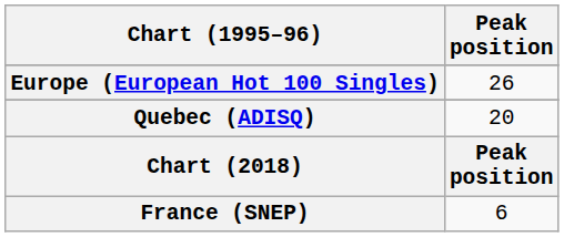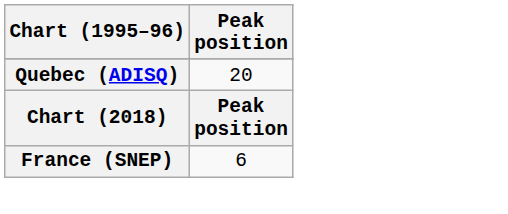 <table class="wikitable sortable plainrowheaders" style="text-align:center">
 <tr>
 <th scope="col">Chart (1995–96)</th>
 <th scope="col">Peak<br>position</th>
 </tr>
 <tr>
-</tr>
-<tr>
-<th scope="row">Europe (<a href='#'>European Hot 100 Singles</a>)</th>
-<td>26</td>
 </tr>
 <tr>
 </tr>
 <tr>
 <th scope="row">Quebec (<a href='#'>ADISQ</a>)</th>
 <td align="center">20</td>
 </tr>
 <tr>
 <th scope="col">Chart (2018)</th>
 <th scope="col">Peak<br>position</th>
 </tr>
 <tr>
 <th scope="row">France (SNEP)</th>
 <td>6</td>
 </tr>
 </table>
